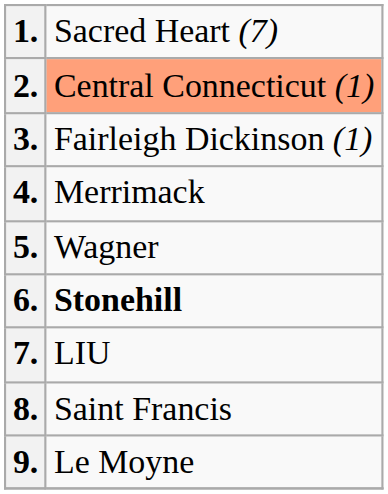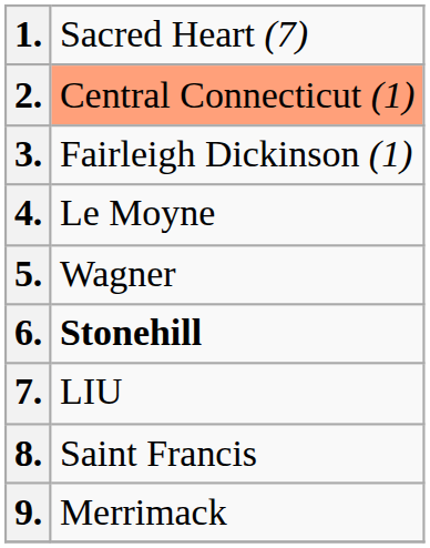 <table class="wikitable">
 <tr>
 <th>1.</th>
 <td>Sacred Heart <em>(7)</em></td>
 </tr>
 <tr>
 <th>2.</th>
 <td style="background: lightsalmon;">Central Connecticut <em>(1)</em></td>
 </tr>
 <tr>
 <th>3.</th>
 <td>Fairleigh Dickinson <em>(1)</em></td>
 </tr>
 <tr>
 <th>4.</th>
-<td>Merrimack</td>
+<td>Le Moyne</td>
 </tr>
 <tr>
 <th>5.</th>
 <td>Wagner</td>
 </tr>
 <tr>
 <th>6.</th>
 <td><strong>Stonehill</strong></td>
 </tr>
 <tr>
 <th>7.</th>
 <td>LIU</td>
 </tr>
 <tr>
 <th>8.</th>
 <td>Saint Francis</td>
 </tr>
 <tr>
 <th>9.</th>
-<td>Le Moyne</td>
+<td>Merrimack</td>
 </tr>
 <tr>
 </tr>
 </table>
